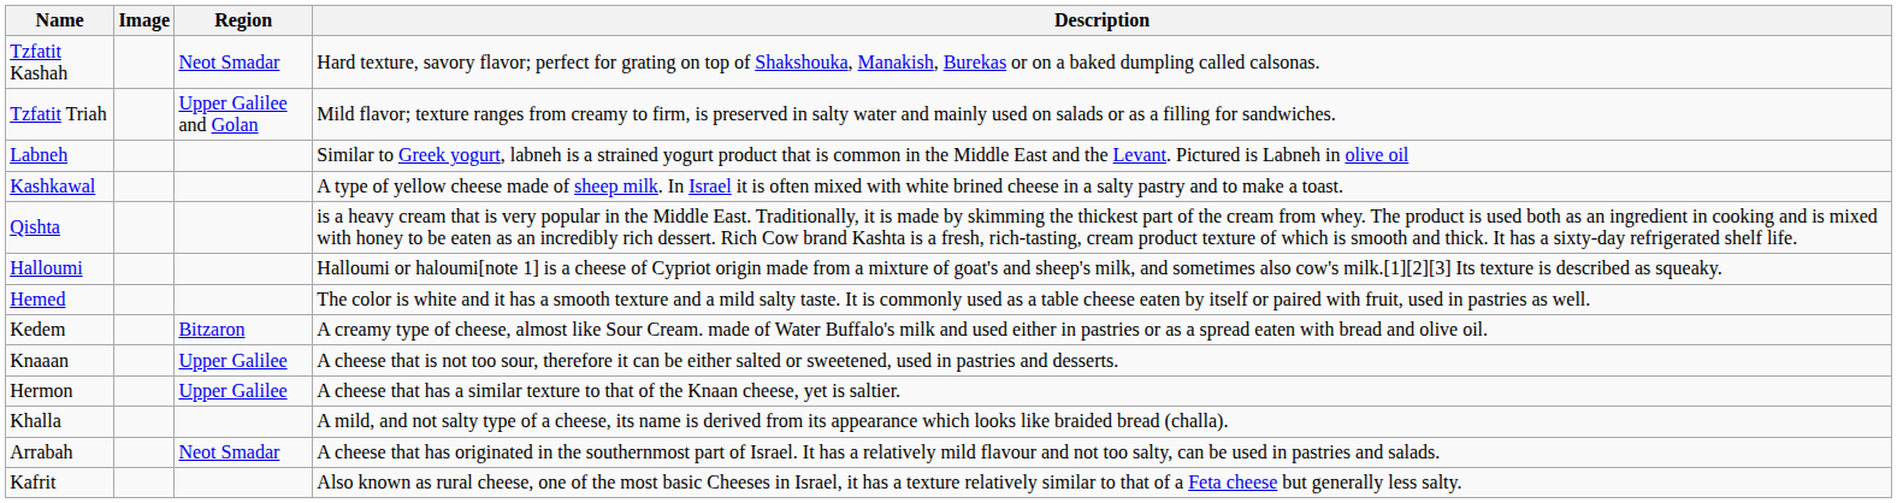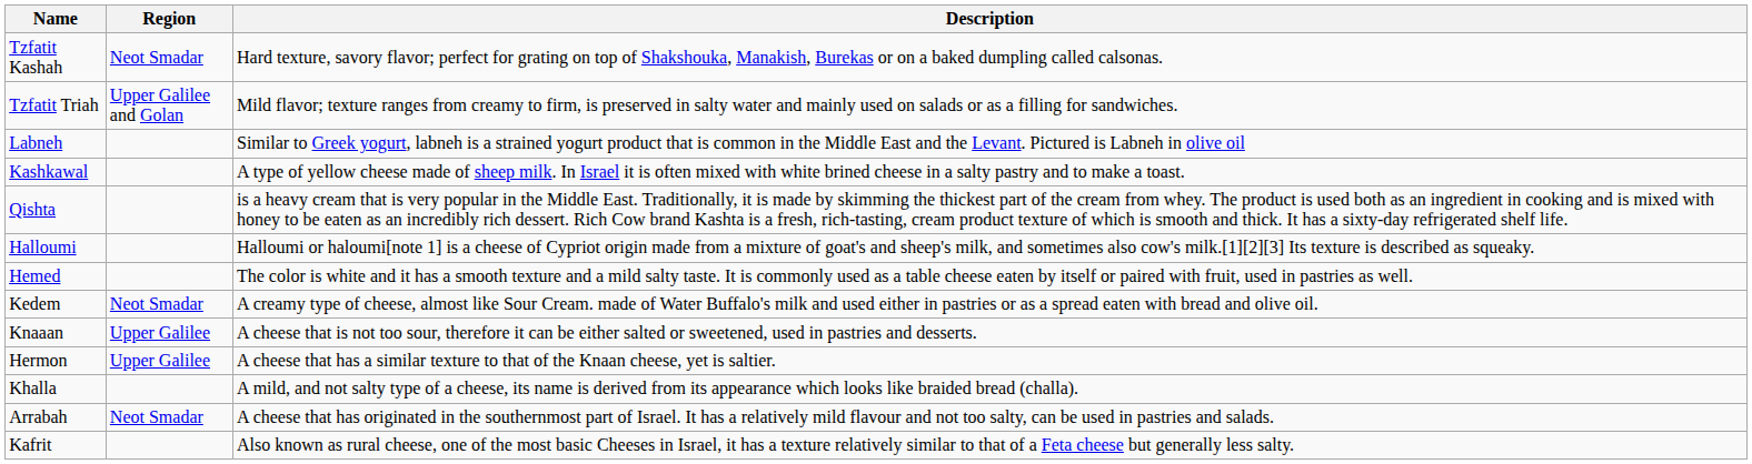 <table class="wikitable">
 <tr>
 <th>Name</th>
-<th>Image</th>
 <th>Region</th>
 <th>Description</th>
 </tr>
 <tr>
 <td><a href='#'>Tzfatit</a> Kashah</td>
-<td></td>
 <td><a href='#'>Neot Smadar</a></td>
 <td>Hard texture, savory flavor; perfect for grating on top of <a href='#'>Shakshouka</a>, <a href='#'>Manakish</a>, <a href='#'>Burekas</a> or on a baked dumpling called calsonas.</td>
 </tr>
 <tr>
 <td><a href='#'>Tzfatit</a> Triah</td>
-<td></td>
 <td><a href='#'>Upper Galilee</a> and <a href='#'>Golan</a></td>
 <td>Mild flavor; texture ranges from creamy to firm, is preserved in salty water and mainly used on salads or as a filling for sandwiches.</td>
 </tr>
 <tr>
 <td><a href='#'>Labneh</a></td>
 <td></td>
-<td></td>
 <td>Similar to <a href='#'>Greek yogurt</a>, labneh is a strained yogurt product that is common in the Middle East and the <a href='#'>Levant</a>. Pictured is Labneh in <a href='#'>olive oil</a></td>
 </tr>
 <tr>
 <td><a href='#'>Kashkawal</a></td>
-<td></td>
 <td></td>
 <td>A type of yellow cheese made of <a href='#'>sheep milk</a>. In <a href='#'>Israel</a> it is often mixed with white brined cheese in a salty pastry and to make a toast.</td>
 </tr>
 <tr>
 <td><a href='#'>Qishta</a></td>
 <td></td>
-<td></td>
 <td>is a heavy cream that is very popular in the Middle East. Traditionally, it is made by skimming the thickest part of the cream from whey. The product is used both as an ingredient in cooking and is mixed with honey to be eaten as an incredibly rich dessert. Rich Cow brand Kashta is a fresh, rich-tasting, cream product texture of which is smooth and thick. It has a sixty-day refrigerated shelf life.</td>
 </tr>
 <tr>
 <td><a href='#'>Halloumi</a></td>
-<td></td>
 <td></td>
 <td>Halloumi or haloumi[note 1] is a cheese of Cypriot origin made from a mixture of goat's and sheep's milk, and sometimes also cow's milk.[1][2][3] Its texture is described as squeaky.<br></td>
 </tr>
 <tr>
 <td><a href='#'>Hemed</a></td>
 <td></td>
-<td></td>
 <td>The color is white and it has a smooth texture and a mild salty taste. It is commonly used as a table cheese eaten by itself or paired with fruit, used in pastries as well.</td>
 </tr>
 <tr>
 <td>Kedem</td>
-<td></td>
-<td><a href='#'>Bitzaron</a></td>
+<td><a href='#'>Neot Smadar</a></td>
 <td>A creamy type of cheese, almost like Sour Cream. made of Water Buffalo's milk and used either in pastries or as a spread eaten with bread and olive oil.</td>
 </tr>
 <tr>
 <td>Knaaan</td>
-<td></td>
 <td><a href='#'>Upper Galilee</a></td>
 <td>A cheese that is not too sour, therefore it can be either salted or sweetened, used in pastries and desserts.</td>
 </tr>
 <tr>
 <td>Hermon</td>
-<td></td>
 <td><a href='#'>Upper Galilee</a></td>
 <td>A cheese that has a similar texture to that of the Knaan cheese, yet is saltier.</td>
 </tr>
 <tr>
 <td>Khalla</td>
 <td></td>
-<td></td>
 <td>A mild, and not salty type of a cheese, its name is derived from its appearance which looks like braided bread (challa).</td>
 </tr>
 <tr>
 <td>Arrabah</td>
-<td></td>
 <td><a href='#'>Neot Smadar</a></td>
 <td>A cheese that has originated in the southernmost part of Israel. It has a relatively mild flavour and not too salty, can be used in pastries and salads.</td>
 </tr>
 <tr>
 <td>Kafrit</td>
 <td></td>
-<td></td>
 <td>Also known as rural cheese, one of the most basic Cheeses in Israel, it has a texture relatively similar to that of a <a href='#'>Feta cheese</a> but generally less salty.</td>
 </tr>
 </table>
